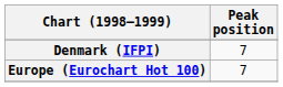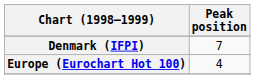 <table class="wikitable sortable plainrowheaders" style="text-align:center">
 <tr>
 <th scope="col">Chart (1998–1999)</th>
 <th scope="col">Peak<br>position</th>
 </tr>
 <tr>
 </tr>
 <tr>
 </tr>
 <tr>
 <th scope="row">Denmark (<a href='#'>IFPI</a>)</th>
 <td>7</td>
 </tr>
 <tr>
 <th scope="row">Europe (<a href='#'>Eurochart Hot 100</a>)</th>
-<td>7</td>
+<td>4</td>
 </tr>
 <tr>
 </tr>
 <tr>
 </tr>
 <tr>
 </tr>
 <tr>
 </tr>
 <tr>
 </tr>
 <tr>
 </tr>
 <tr>
 </tr>
 <tr>
 </tr>
 </table>
